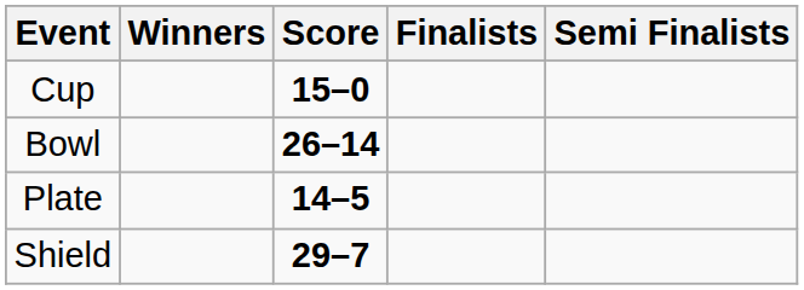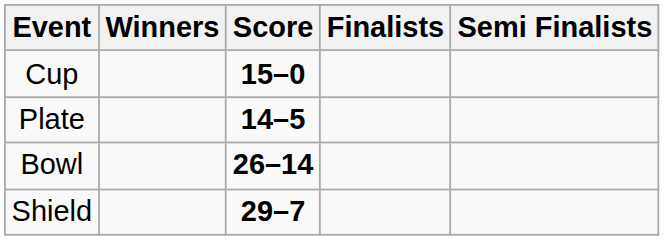 <table class="wikitable" style="text-align: center">
 <tr>
 <th>Event</th>
 <th>Winners</th>
 <th>Score</th>
 <th>Finalists</th>
 <th>Semi Finalists</th>
 </tr>
 <tr>
 <td>Cup</td>
 <td align=left><strong></strong></td>
 <td><strong>15–0</strong></td>
 <td align=left></td>
 <td align=left><br></td>
 </tr>
 <tr>
-<td>Bowl</td>
+<td>Plate</td>
 <td align=left><strong></strong></td>
-<td><strong>26–14</strong></td>
+<td><strong>14–5</strong></td>
 <td align=left></td>
 <td align=left><br></td>
 </tr>
 <tr>
-<td>Plate</td>
+<td>Bowl</td>
 <td align=left><strong></strong></td>
-<td><strong>14–5</strong></td>
+<td><strong>26–14</strong></td>
 <td align=left></td>
 <td align=left><br></td>
 </tr>
 <tr>
 <td>Shield</td>
 <td align=left><strong></strong></td>
 <td><strong>29–7</strong></td>
 <td align=left></td>
 <td align=left><br></td>
 </tr>
 </table>
